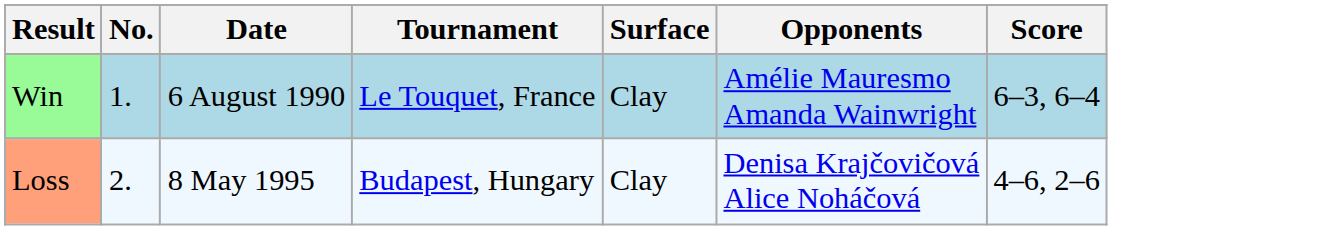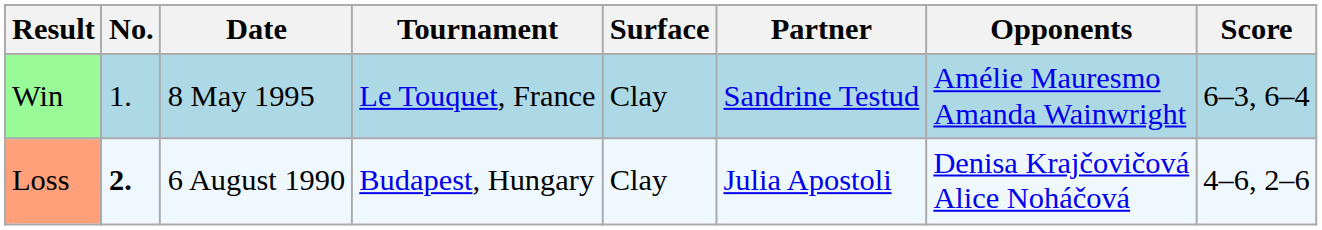 <table class="sortable wikitable" style="font-size:97%">
 <tr>
 <th>Result</th>
 <th>No.</th>
 <th>Date</th>
 <th>Tournament</th>
 <th>Surface</th>
+<th>Partner</th>
 <th>Opponents</th>
 <th>Score</th>
 </tr>
 <tr bgcolor=lightblue>
 <td style="background:#98fb98;">Win</td>
 <td>1.</td>
-<td>6 August 1990</td>
+<td>8 May 1995</td>
 <td><a href='#'>Le Touquet</a>, France</td>
 <td>Clay</td>
+<td> <a href='#'>Sandrine Testud</a></td>
 <td> <a href='#'>Amélie Mauresmo</a> <br>  <a href='#'>Amanda Wainwright</a></td>
 <td>6–3, 6–4</td>
 </tr>
 <tr style="background:#f0f8ff;">
 <td style="background:#ffa07a;">Loss</td>
-<td>2.</td>
-<td>8 May 1995</td>
+<td><strong>2.</strong></td>
+<td>6 August 1990</td>
 <td><a href='#'>Budapest</a>, Hungary</td>
 <td>Clay</td>
+<td> <a href='#'>Julia Apostoli</a></td>
 <td> <a href='#'>Denisa Krajčovičová</a> <br>  <a href='#'>Alice Noháčová</a></td>
 <td>4–6, 2–6</td>
 </tr>
 </table>
